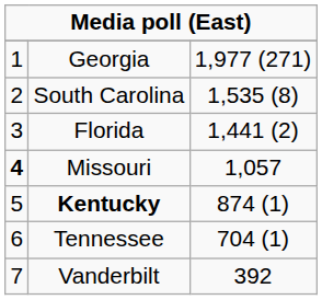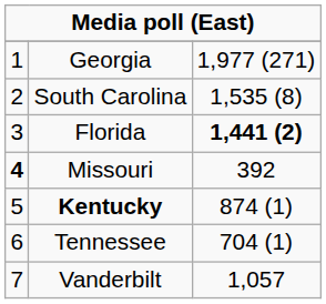 <table class="wikitable">
 <tr align="center">
 <td align="center" Colspan="3"><strong>Media poll (East)</strong></td>
 </tr>
 <tr align="center">
 </tr>
 <tr align="center">
 <td>1</td>
 <td>Georgia</td>
 <td>1,977 (271)</td>
 </tr>
 <tr align="center">
 <td>2</td>
 <td>South Carolina</td>
 <td>1,535 (8)</td>
 </tr>
 <tr align="center">
 <td>3</td>
 <td>Florida</td>
-<td>1,441 (2)</td>
+<td><strong>1,441 (2)</strong></td>
 </tr>
 <tr align="center">
 <td><strong>4</strong></td>
 <td>Missouri</td>
-<td>1,057</td>
+<td>392</td>
 </tr>
 <tr align="center">
 <td>5</td>
 <td><strong>Kentucky</strong></td>
 <td>874 (1)</td>
 </tr>
 <tr align="center">
 <td>6</td>
 <td>Tennessee</td>
 <td>704 (1)</td>
 </tr>
 <tr align="center">
 <td>7</td>
 <td>Vanderbilt</td>
-<td>392</td>
+<td>1,057</td>
 </tr>
 </table>
